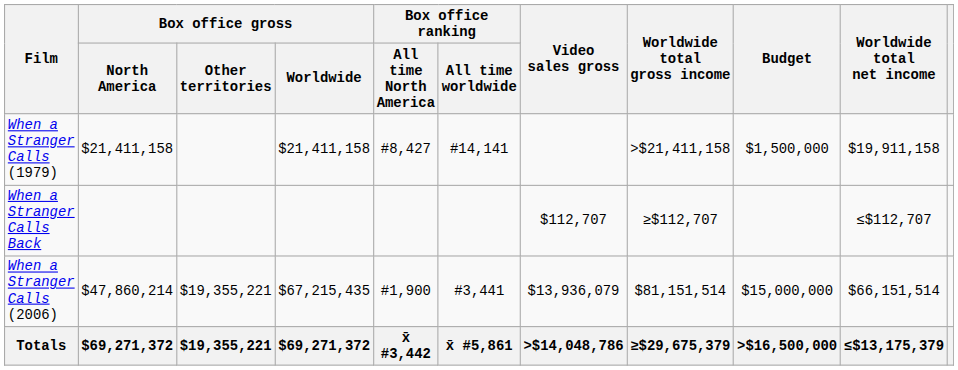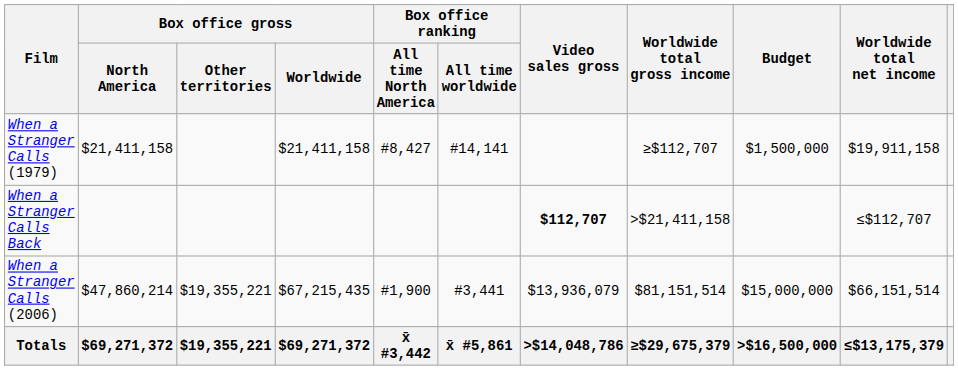 <table class="wikitable sortable" width=95% border="1" style="text-align: center;">
 <tr>
 <th rowspan="2" style="width:20%;">Film</th>
 <th colspan="3">Box office gross</th>
 <th colspan="2">Box office ranking</th>
 <th rowspan="2">Video <br>sales gross</th>
 <th rowspan="2">Worldwide total <br>gross income</th>
 <th rowspan="2">Budget</th>
 <th rowspan="2">Worldwide total<br>net income</th>
 <th rowspan="2"></th>
 </tr>
 <tr>
 <th>North America</th>
 <th>Other territories</th>
 <th>Worldwide</th>
 <th>All time <br>North America</th>
 <th>All time <br>worldwide</th>
 </tr>
 <tr>
 <td style="text-align: left;"><em><a href='#'>When a Stranger Calls</a></em> (1979)</td>
 <td>$21,411,158</td>
 <td></td>
 <td>$21,411,158</td>
 <td>#8,427</td>
 <td>#14,141</td>
 <td></td>
-<td>>$21,411,158</td>
+<td>≥$112,707</td>
 <td>$1,500,000</td>
 <td>$19,911,158</td>
 <td></td>
 </tr>
 <tr>
 <td style="text-align: left;"><em><a href='#'>When a Stranger Calls Back</a></em></td>
 <td></td>
 <td></td>
 <td></td>
 <td></td>
 <td></td>
-<td>$112,707</td>
-<td>≥$112,707</td>
+<td><strong>$112,707</strong></td>
+<td>>$21,411,158</td>
 <td></td>
 <td>≤$112,707</td>
 <td></td>
 </tr>
 <tr>
 <td style="text-align: left;"><em><a href='#'>When a Stranger Calls</a></em> (2006)</td>
 <td>$47,860,214</td>
 <td>$19,355,221</td>
 <td>$67,215,435</td>
 <td>#1,900</td>
 <td>#3,441</td>
 <td>$13,936,079</td>
 <td>$81,151,514</td>
 <td>$15,000,000</td>
 <td>$66,151,514</td>
 <td></td>
 </tr>
 <tr>
 <th>Totals</th>
 <th>$69,271,372</th>
 <th>$19,355,221</th>
 <th>$69,271,372</th>
 <th>x̄ #3,442</th>
 <th>x̄ #5,861</th>
 <th>>$14,048,786</th>
 <th>≥$29,675,379</th>
 <th>>$16,500,000</th>
 <th>≤$13,175,379</th>
 <th></th>
 </tr>
 </table>
